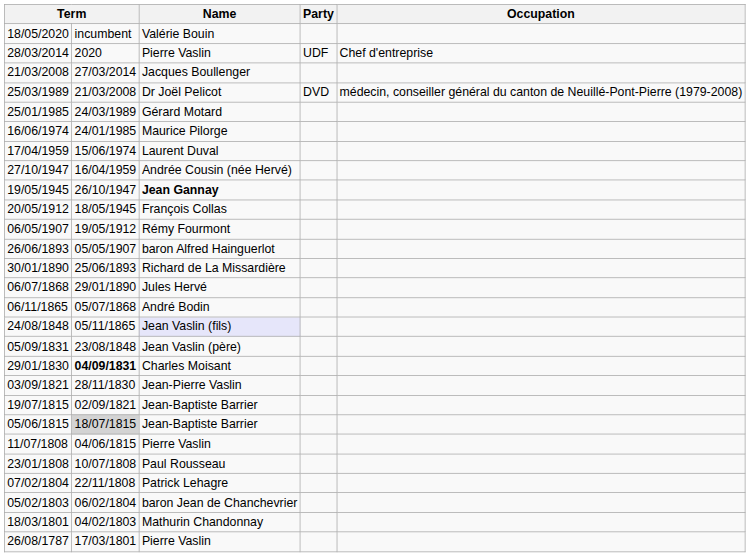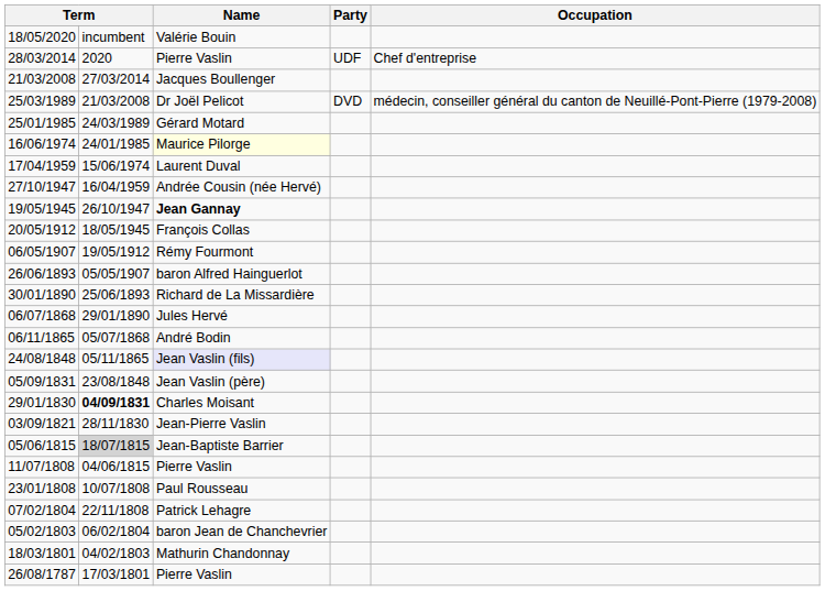 <table class="wikitable">
 <tr>
 <th colspan="2">Term</th>
 <th>Name</th>
 <th>Party</th>
 <th>Occupation</th>
 </tr>
 <tr>
 <td>18/05/2020</td>
 <td>incumbent</td>
 <td>Valérie Bouin</td>
 <td></td>
 <td></td>
 </tr>
 <tr>
 <td>28/03/2014</td>
 <td>2020</td>
 <td>Pierre Vaslin</td>
 <td>UDF</td>
 <td>Chef d'entreprise</td>
 </tr>
 <tr>
 <td>21/03/2008</td>
 <td>27/03/2014</td>
 <td>Jacques Boullenger</td>
 <td></td>
 <td></td>
 </tr>
 <tr>
 <td>25/03/1989</td>
 <td>21/03/2008</td>
 <td>Dr Joël Pelicot</td>
 <td>DVD</td>
 <td>médecin, conseiller général du canton de Neuillé-Pont-Pierre (1979-2008)</td>
 </tr>
 <tr>
 <td>25/01/1985</td>
 <td>24/03/1989</td>
 <td>Gérard Motard</td>
 <td></td>
 <td></td>
 </tr>
 <tr>
 <td>16/06/1974</td>
 <td>24/01/1985</td>
-<td>Maurice Pilorge</td>
+<td style="background: lightyellow;">Maurice Pilorge</td>
 <td></td>
 <td></td>
 </tr>
 <tr>
 <td>17/04/1959</td>
 <td>15/06/1974</td>
 <td>Laurent Duval</td>
 <td></td>
 <td></td>
 </tr>
 <tr>
 <td>27/10/1947</td>
 <td>16/04/1959</td>
 <td>Andrée Cousin (née Hervé)</td>
 <td></td>
 <td></td>
 </tr>
 <tr>
 <td>19/05/1945</td>
 <td>26/10/1947</td>
 <td><strong>Jean Gannay</strong></td>
 <td></td>
 <td></td>
 </tr>
 <tr>
 <td>20/05/1912</td>
 <td>18/05/1945</td>
 <td>François Collas</td>
 <td></td>
 <td></td>
 </tr>
 <tr>
 <td>06/05/1907</td>
 <td>19/05/1912</td>
 <td>Rémy Fourmont</td>
 <td></td>
 <td></td>
 </tr>
 <tr>
 <td>26/06/1893</td>
 <td>05/05/1907</td>
 <td>baron Alfred Hainguerlot</td>
 <td></td>
 <td></td>
 </tr>
 <tr>
 <td>30/01/1890</td>
 <td>25/06/1893</td>
 <td>Richard de La Missardière</td>
 <td></td>
 <td></td>
 </tr>
 <tr>
 <td>06/07/1868</td>
 <td>29/01/1890</td>
 <td>Jules Hervé</td>
 <td></td>
 <td></td>
 </tr>
 <tr>
 <td>06/11/1865</td>
 <td>05/07/1868</td>
 <td>André Bodin</td>
 <td></td>
 <td></td>
 </tr>
 <tr>
 <td>24/08/1848</td>
 <td>05/11/1865</td>
 <td style="background: lavender;">Jean Vaslin (fils)</td>
 <td></td>
 <td></td>
 </tr>
 <tr>
 <td>05/09/1831</td>
 <td>23/08/1848</td>
 <td>Jean Vaslin (père)</td>
 <td></td>
 <td></td>
 </tr>
 <tr>
 <td>29/01/1830</td>
 <td><strong>04/09/1831</strong></td>
 <td>Charles Moisant</td>
 <td></td>
 <td></td>
 </tr>
 <tr>
 <td>03/09/1821</td>
 <td>28/11/1830</td>
 <td>Jean-Pierre Vaslin</td>
 <td></td>
 <td></td>
 </tr>
 <tr>
-<td>19/07/1815</td>
-<td>02/09/1821</td>
-<td>Jean-Baptiste Barrier</td>
-<td></td>
-<td></td>
-</tr>
-<tr>
 <td>05/06/1815</td>
 <td style="background: lightgrey;">18/07/1815</td>
 <td>Jean-Baptiste Barrier</td>
 <td></td>
 <td></td>
 </tr>
 <tr>
 <td>11/07/1808</td>
 <td>04/06/1815</td>
 <td>Pierre Vaslin</td>
 <td></td>
 <td></td>
 </tr>
 <tr>
 <td>23/01/1808</td>
 <td>10/07/1808</td>
 <td>Paul Rousseau</td>
 <td></td>
 <td></td>
 </tr>
 <tr>
 <td>07/02/1804</td>
 <td>22/11/1808</td>
 <td>Patrick Lehagre</td>
 <td></td>
 <td></td>
 </tr>
 <tr>
 <td>05/02/1803</td>
 <td>06/02/1804</td>
 <td>baron Jean de Chanchevrier</td>
 <td></td>
 <td></td>
 </tr>
 <tr>
 <td>18/03/1801</td>
 <td>04/02/1803</td>
 <td>Mathurin Chandonnay</td>
 <td></td>
 <td></td>
 </tr>
 <tr>
 <td>26/08/1787</td>
 <td>17/03/1801</td>
 <td>Pierre Vaslin</td>
 <td></td>
 <td></td>
 </tr>
 </table>
